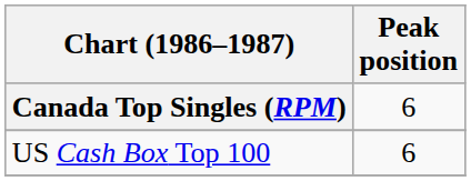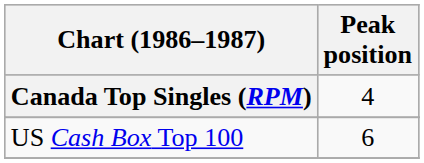 <table class="wikitable sortable plainrowheaders" style="text-align:center">
 <tr>
 <th>Chart (1986–1987)</th>
 <th>Peak<br>position</th>
 </tr>
 <tr>
 <th scope="row">Canada Top Singles (<em><a href='#'>RPM</a></em>)</th>
-<td>6</td>
+<td>4</td>
 </tr>
 <tr>
 </tr>
 <tr>
 </tr>
 <tr>
 <td align="left">US <a href='#'><em>Cash Box</em> Top 100</a></td>
 <td style="text-align:center;">6</td>
 </tr>
 <tr>
 </tr>
 </table>
